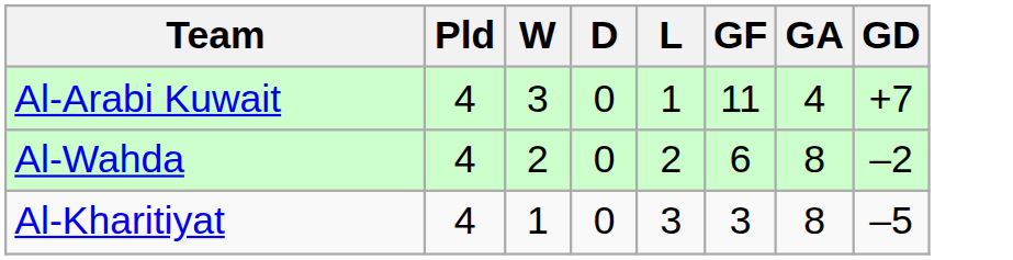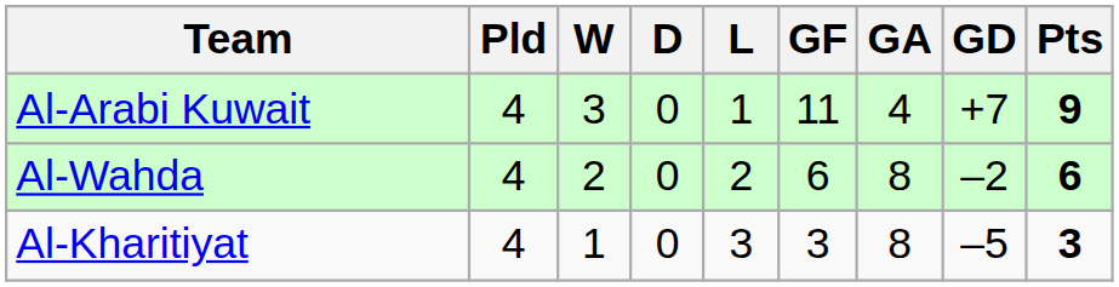 <table class="wikitable" style="text-align:center;">
 <tr>
 <th width=165>Team</th>
 <th width=20>Pld</th>
 <th width=20>W</th>
 <th width=20>D</th>
 <th width=20>L</th>
 <th width=20>GF</th>
 <th width=20>GA</th>
 <th width=20>GD</th>
+<th width=20>Pts</th>
 </tr>
 <tr bgcolor=ccffcc>
 <td style="text-align:left;"> <a href='#'>Al-Arabi Kuwait</a></td>
 <td>4</td>
 <td>3</td>
 <td>0</td>
 <td>1</td>
 <td>11</td>
 <td>4</td>
 <td>+7</td>
+<td><strong>9</strong></td>
 </tr>
 <tr bgcolor=ccffcc>
 <td style="text-align:left;"> <a href='#'>Al-Wahda</a></td>
 <td>4</td>
 <td>2</td>
 <td>0</td>
 <td>2</td>
 <td>6</td>
 <td>8</td>
 <td>–2</td>
+<td><strong>6</strong></td>
 </tr>
 <tr>
 <td style="text-align:left;"> <a href='#'>Al-Kharitiyat</a></td>
 <td>4</td>
 <td>1</td>
 <td>0</td>
 <td>3</td>
 <td>3</td>
 <td>8</td>
 <td>–5</td>
+<td><strong>3</strong></td>
 </tr>
 </table>
